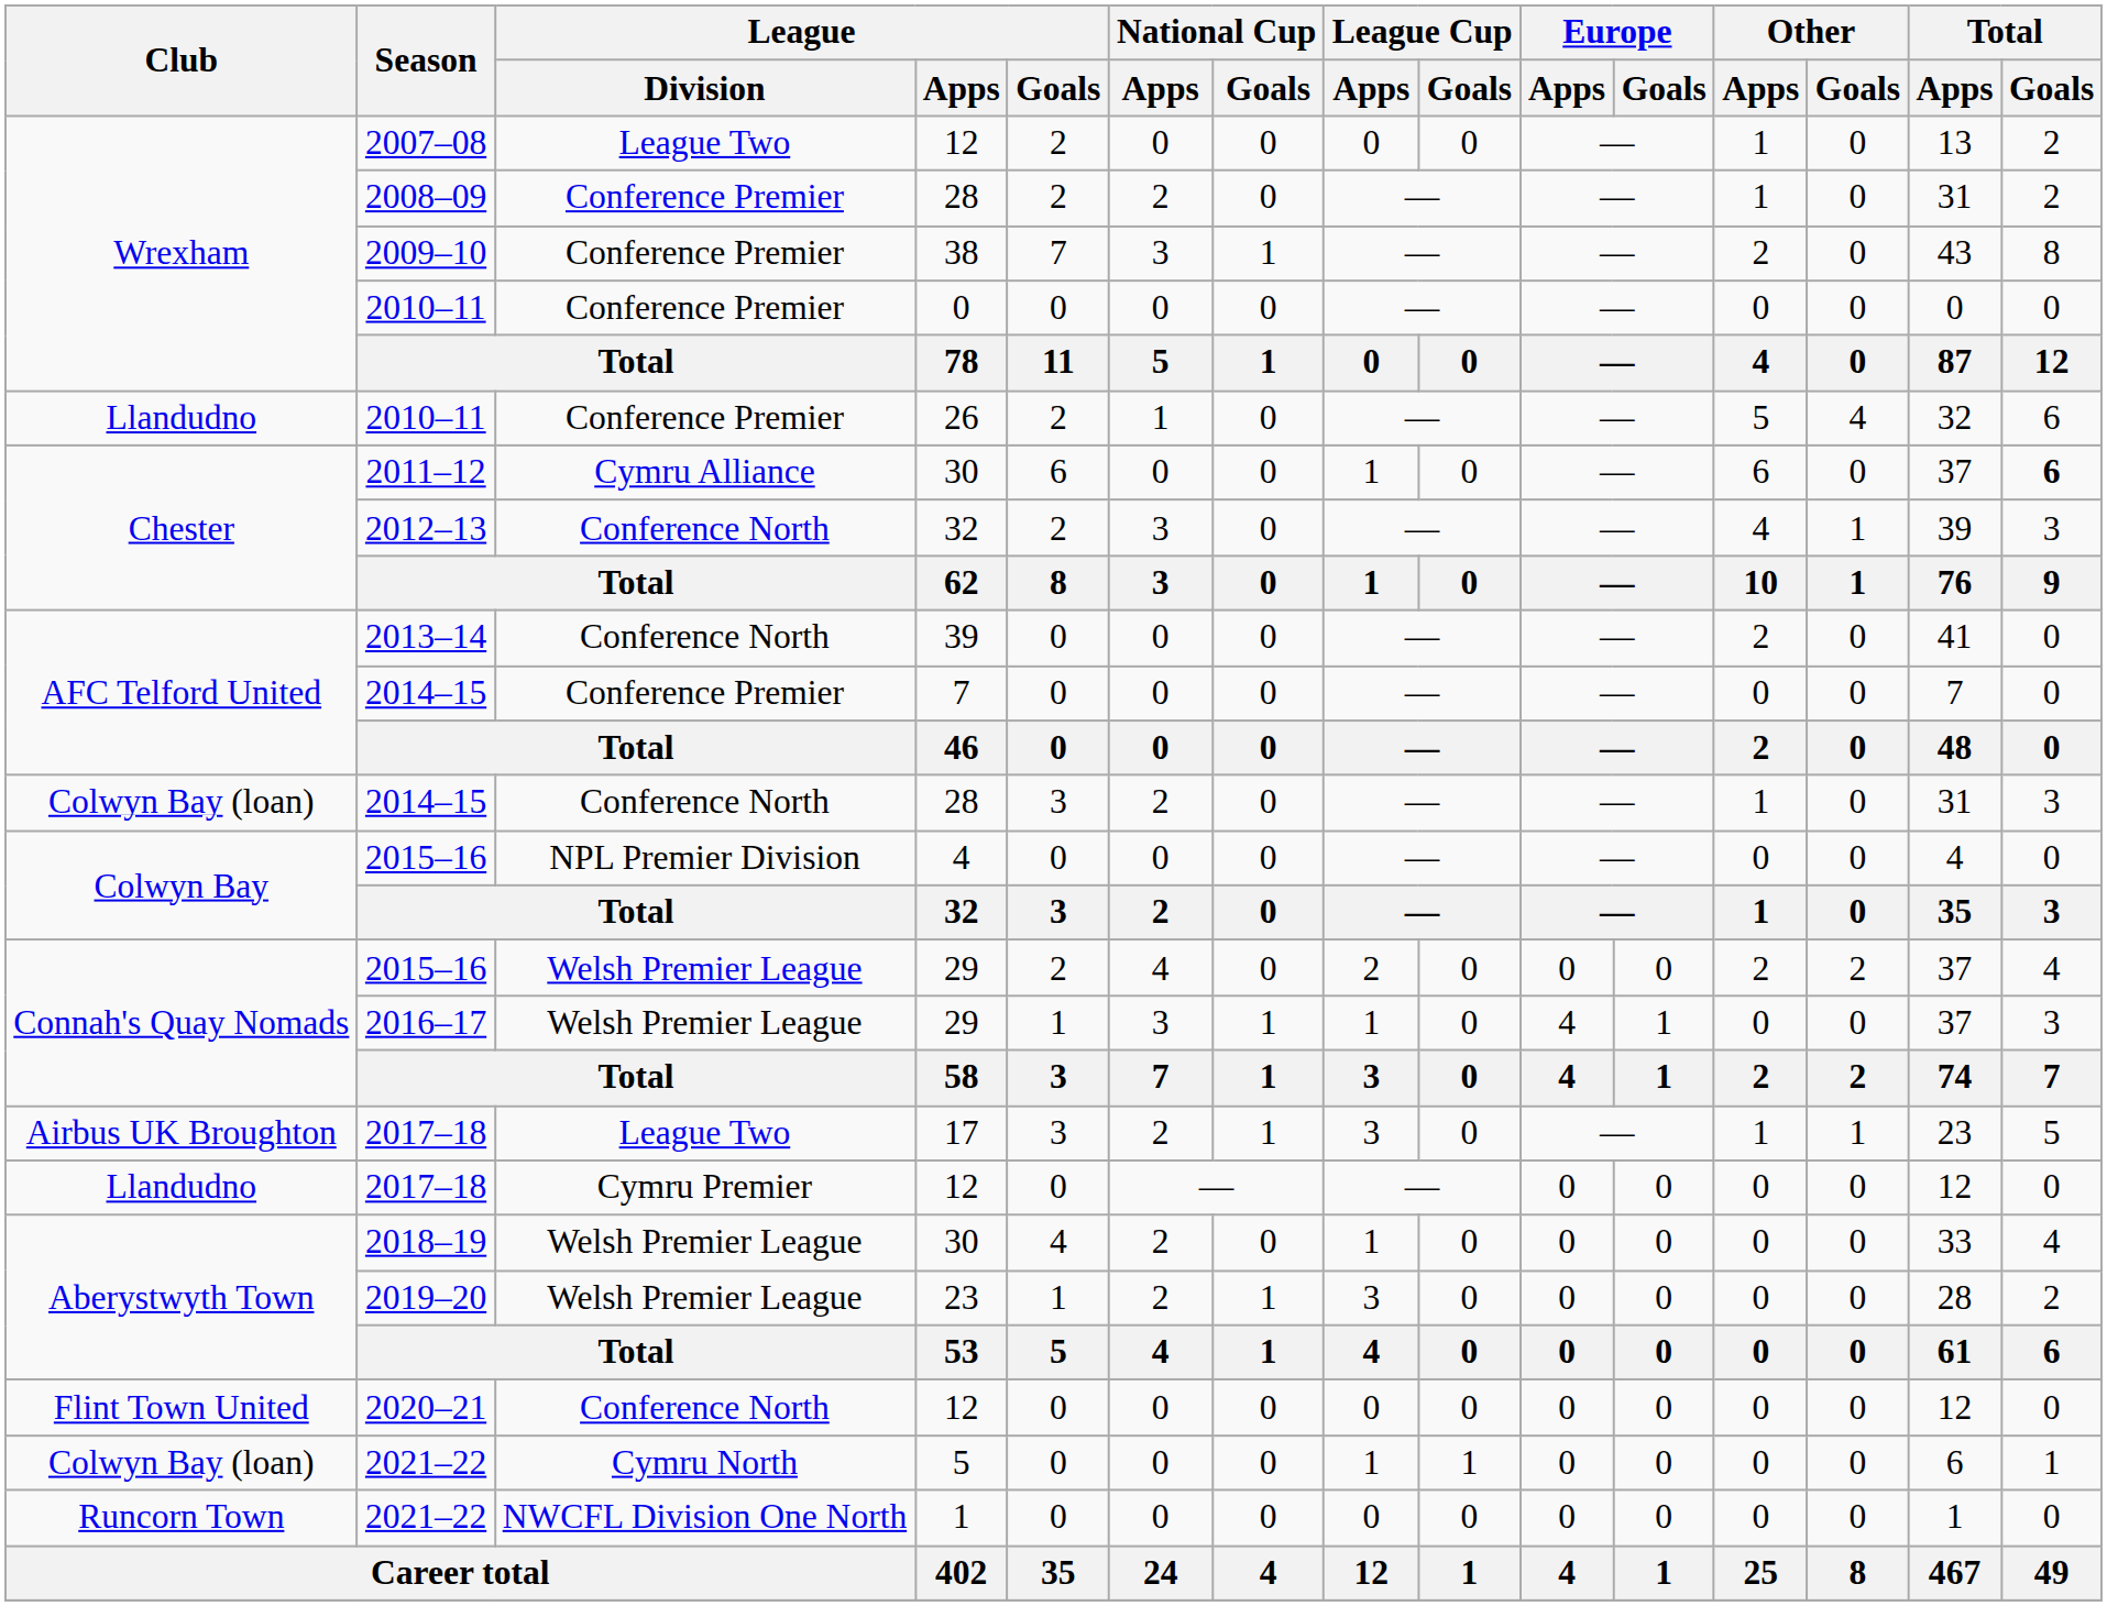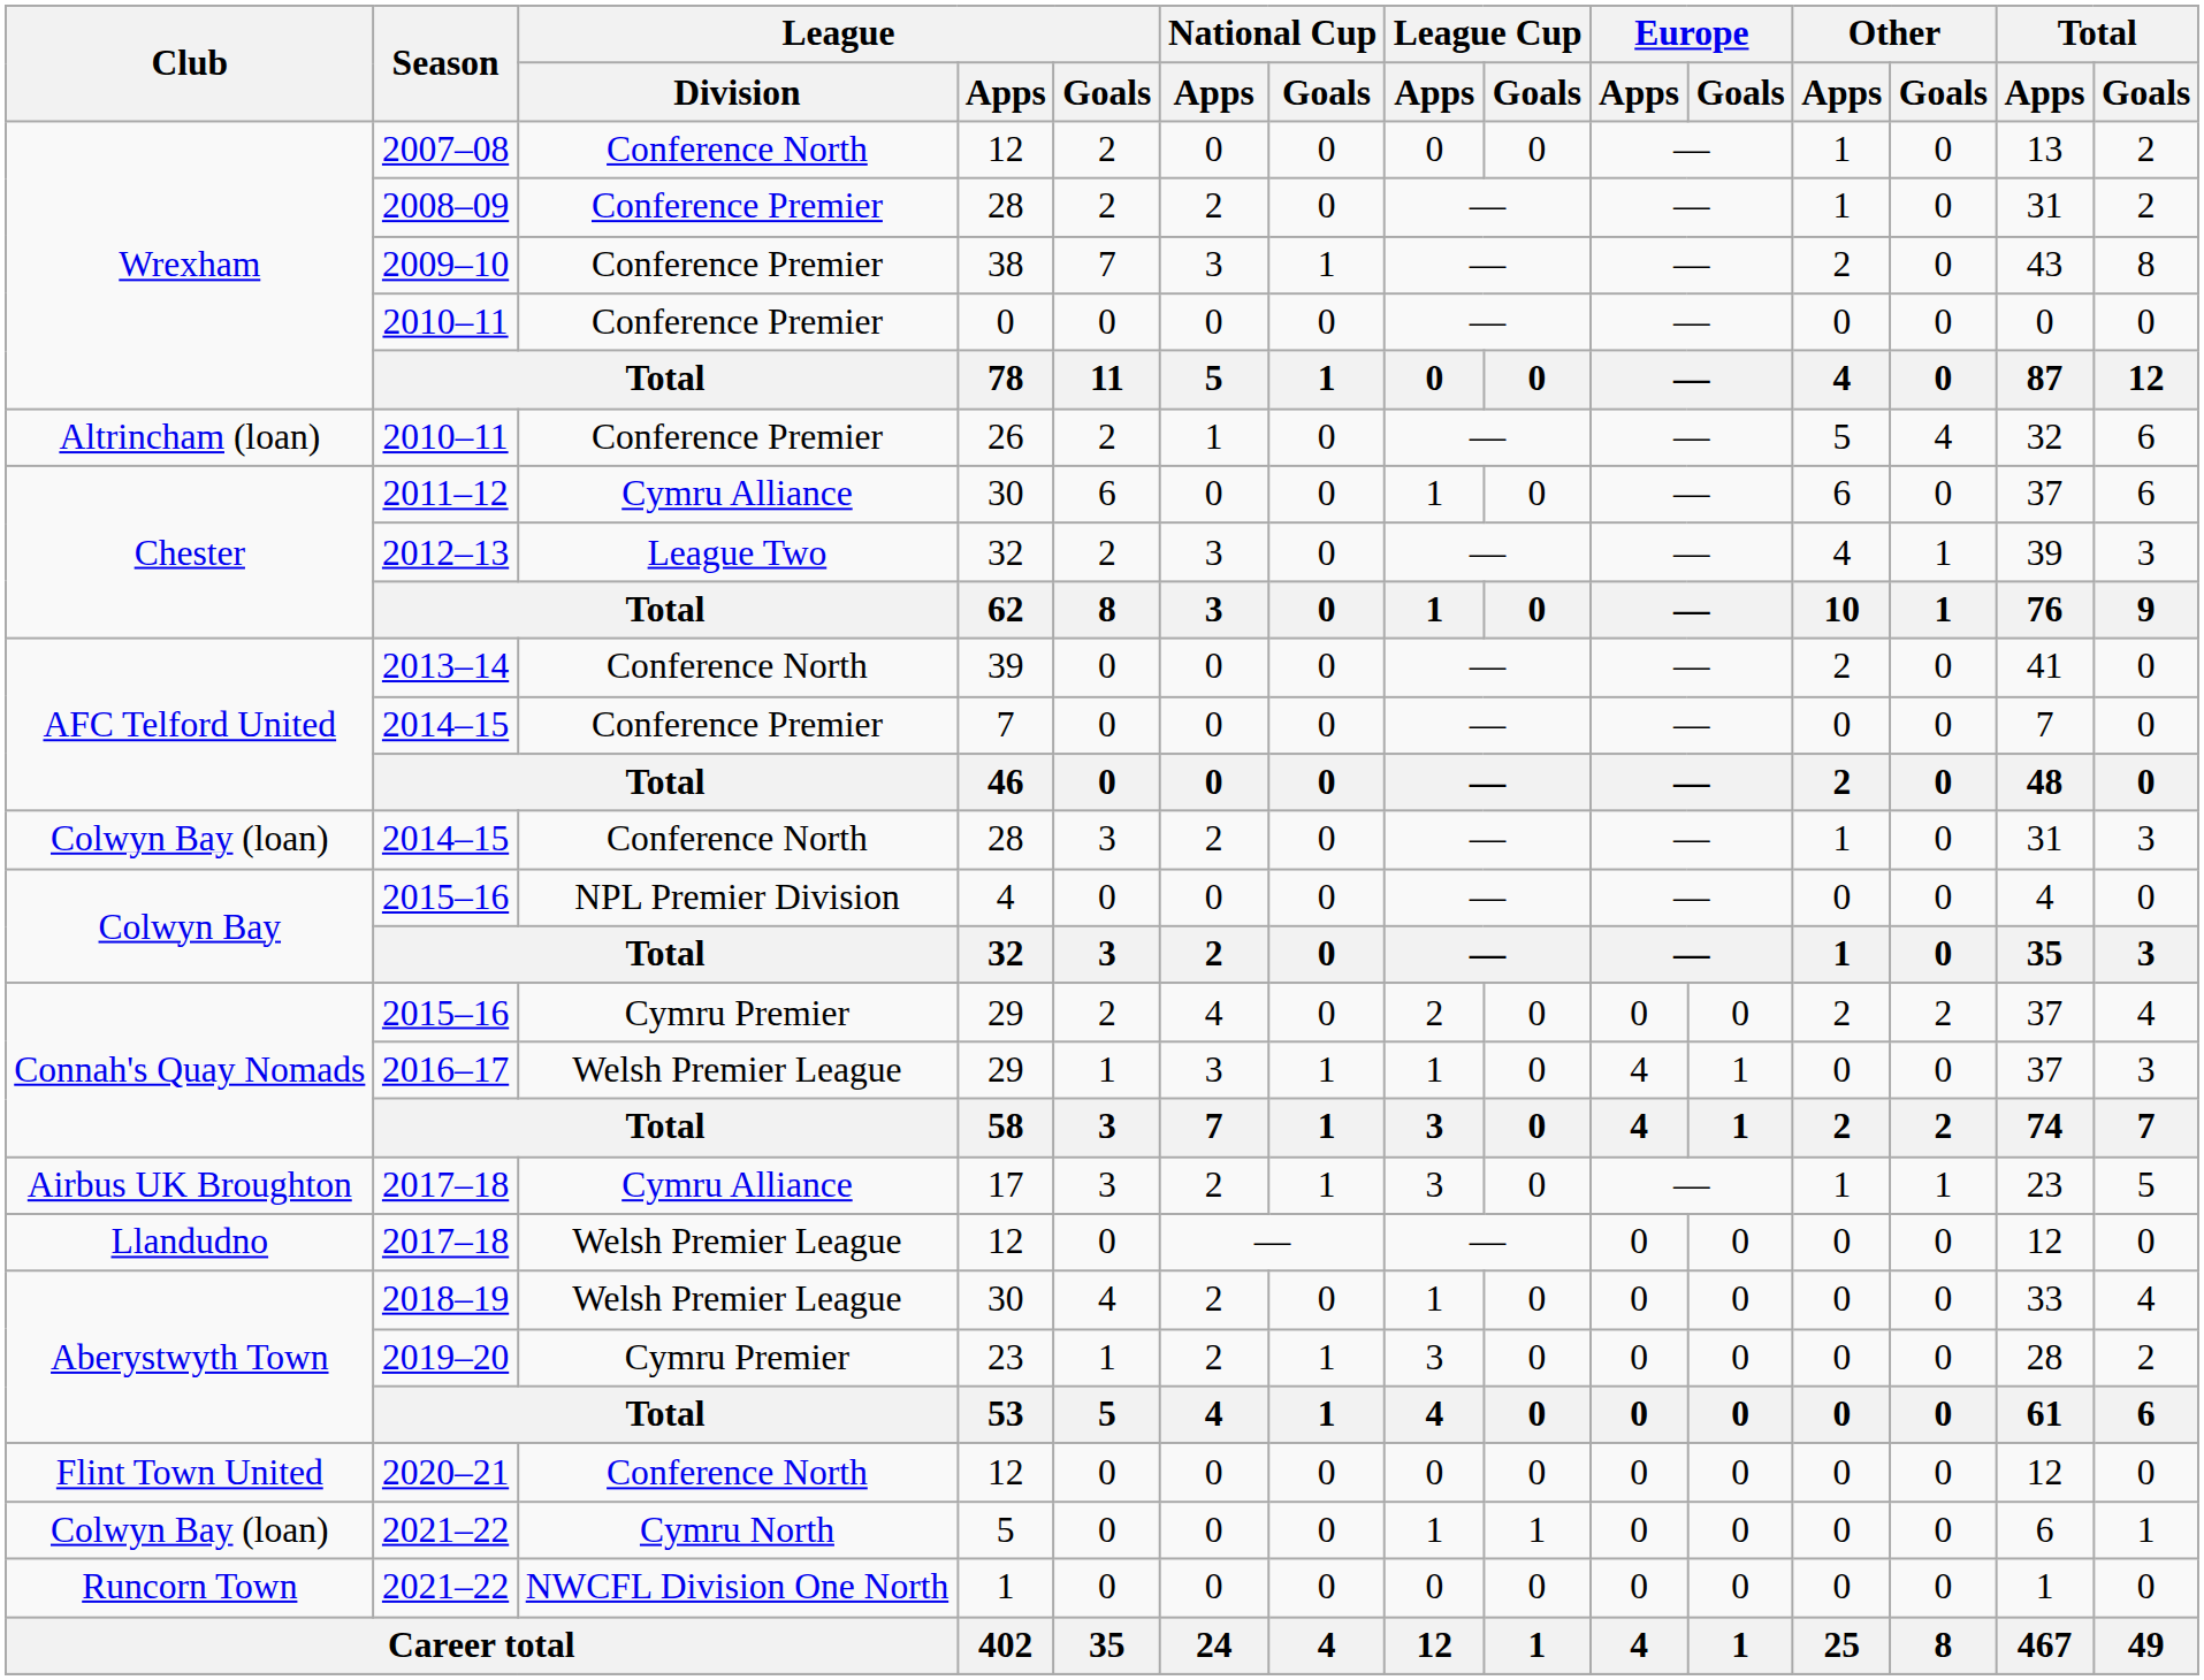 <table class=wikitable style="text-align: center">
 <tr>
 <th rowspan=2>Club</th>
 <th rowspan=2>Season</th>
 <th colspan=3>League</th>
 <th colspan=2>National Cup</th>
 <th colspan=2>League Cup</th>
 <th colspan=2><a href='#'>Europe</a></th>
 <th colspan=2>Other</th>
 <th colspan=2>Total</th>
 </tr>
 <tr>
 <th>Division</th>
 <th>Apps</th>
 <th>Goals</th>
 <th>Apps</th>
 <th>Goals</th>
 <th>Apps</th>
 <th>Goals</th>
 <th>Apps</th>
 <th>Goals</th>
 <th>Apps</th>
 <th>Goals</th>
 <th>Apps</th>
 <th>Goals</th>
 </tr>
 <tr>
 <td rowspan=5><a href='#'>Wrexham</a></td>
 <td><a href='#'>2007–08</a></td>
-<td><a href='#'>League Two</a></td>
+<td><a href='#'>Conference North</a></td>
 <td>12</td>
 <td>2</td>
 <td>0</td>
 <td>0</td>
 <td>0</td>
 <td>0</td>
 <td colspan="2">—</td>
 <td>1</td>
 <td>0</td>
 <td>13</td>
 <td>2</td>
 </tr>
 <tr>
 <td><a href='#'>2008–09</a></td>
 <td><a href='#'>Conference Premier</a></td>
 <td>28</td>
 <td>2</td>
 <td>2</td>
 <td>0</td>
 <td colspan="2">—</td>
 <td colspan="2">—</td>
 <td>1</td>
 <td>0</td>
 <td>31</td>
 <td>2</td>
 </tr>
 <tr>
 <td><a href='#'>2009–10</a></td>
 <td>Conference Premier</td>
 <td>38</td>
 <td>7</td>
 <td>3</td>
 <td>1</td>
 <td colspan="2">—</td>
 <td colspan="2">—</td>
 <td>2</td>
 <td>0</td>
 <td>43</td>
 <td>8</td>
 </tr>
 <tr>
 <td><a href='#'>2010–11</a></td>
 <td>Conference Premier</td>
 <td>0</td>
 <td>0</td>
 <td>0</td>
 <td>0</td>
 <td colspan="2">—</td>
 <td colspan="2">—</td>
 <td>0</td>
 <td>0</td>
 <td>0</td>
 <td>0</td>
 </tr>
 <tr>
 <th colspan=2>Total</th>
 <th>78</th>
 <th>11</th>
 <th>5</th>
 <th>1</th>
 <th>0</th>
 <th>0</th>
 <th colspan="2">—</th>
 <th>4</th>
 <th>0</th>
 <th>87</th>
 <th>12</th>
 </tr>
 <tr>
-<td><a href='#'>Llandudno</a></td>
+<td><a href='#'>Altrincham</a> (loan)</td>
 <td><a href='#'>2010–11</a></td>
 <td>Conference Premier</td>
 <td>26</td>
 <td>2</td>
 <td>1</td>
 <td>0</td>
 <td colspan="2">—</td>
 <td colspan="2">—</td>
 <td>5</td>
 <td>4</td>
 <td>32</td>
 <td>6</td>
 </tr>
 <tr>
 <td rowspan=3><a href='#'>Chester</a></td>
 <td><a href='#'>2011–12</a></td>
 <td><a href='#'>Cymru Alliance</a></td>
 <td>30</td>
 <td>6</td>
 <td>0</td>
 <td>0</td>
 <td>1</td>
 <td>0</td>
 <td colspan="2">—</td>
 <td>6</td>
 <td>0</td>
 <td>37</td>
-<td><strong>6</strong></td>
+<td>6</td>
 </tr>
 <tr>
 <td><a href='#'>2012–13</a></td>
-<td><a href='#'>Conference North</a></td>
+<td><a href='#'>League Two</a></td>
 <td>32</td>
 <td>2</td>
 <td>3</td>
 <td>0</td>
 <td colspan="2">—</td>
 <td colspan="2">—</td>
 <td>4</td>
 <td>1</td>
 <td>39</td>
 <td>3</td>
 </tr>
 <tr>
 <th colspan=2>Total</th>
 <th>62</th>
 <th>8</th>
 <th>3</th>
 <th>0</th>
 <th>1</th>
 <th>0</th>
 <th colspan="2">—</th>
 <th>10</th>
 <th>1</th>
 <th>76</th>
 <th>9</th>
 </tr>
 <tr>
 <td rowspan=3><a href='#'>AFC Telford United</a></td>
 <td><a href='#'>2013–14</a></td>
 <td>Conference North</td>
 <td>39</td>
 <td>0</td>
 <td>0</td>
 <td>0</td>
 <td colspan="2">—</td>
 <td colspan="2">—</td>
 <td>2</td>
 <td>0</td>
 <td>41</td>
 <td>0</td>
 </tr>
 <tr>
 <td><a href='#'>2014–15</a></td>
 <td>Conference Premier</td>
 <td>7</td>
 <td>0</td>
 <td>0</td>
 <td>0</td>
 <td colspan="2">—</td>
 <td colspan="2">—</td>
 <td>0</td>
 <td>0</td>
 <td>7</td>
 <td>0</td>
 </tr>
 <tr>
 <th colspan=2>Total</th>
 <th>46</th>
 <th>0</th>
 <th>0</th>
 <th>0</th>
 <th colspan="2">—</th>
 <th colspan="2">—</th>
 <th>2</th>
 <th>0</th>
 <th>48</th>
 <th>0</th>
 </tr>
 <tr>
 <td><a href='#'>Colwyn Bay</a> (loan)</td>
 <td><a href='#'>2014–15</a></td>
 <td>Conference North</td>
 <td>28</td>
 <td>3</td>
 <td>2</td>
 <td>0</td>
 <td colspan="2">—</td>
 <td colspan="2">—</td>
 <td>1</td>
 <td>0</td>
 <td>31</td>
 <td>3</td>
 </tr>
 <tr>
 <td rowspan=2><a href='#'>Colwyn Bay</a></td>
 <td><a href='#'>2015–16</a></td>
 <td>NPL Premier Division</td>
 <td>4</td>
 <td>0</td>
 <td>0</td>
 <td>0</td>
 <td colspan="2">—</td>
 <td colspan="2">—</td>
 <td>0</td>
 <td>0</td>
 <td>4</td>
 <td>0</td>
 </tr>
 <tr>
 <th colspan=2>Total</th>
 <th>32</th>
 <th>3</th>
 <th>2</th>
 <th>0</th>
 <th colspan="2">—</th>
 <th colspan="2">—</th>
 <th>1</th>
 <th>0</th>
 <th>35</th>
 <th>3</th>
 </tr>
 <tr>
 <td rowspan=3><a href='#'>Connah's Quay Nomads</a></td>
 <td><a href='#'>2015–16</a></td>
-<td><a href='#'>Welsh Premier League</a></td>
+<td>Cymru Premier</td>
 <td>29</td>
 <td>2</td>
 <td>4</td>
 <td>0</td>
 <td>2</td>
 <td>0</td>
 <td>0</td>
 <td>0</td>
 <td>2</td>
 <td>2</td>
 <td>37</td>
 <td>4</td>
 </tr>
 <tr>
 <td><a href='#'>2016–17</a></td>
 <td>Welsh Premier League</td>
 <td>29</td>
 <td>1</td>
 <td>3</td>
 <td>1</td>
 <td>1</td>
 <td>0</td>
 <td>4</td>
 <td>1</td>
 <td>0</td>
 <td>0</td>
 <td>37</td>
 <td>3</td>
 </tr>
 <tr>
 <th colspan=2>Total</th>
 <th>58</th>
 <th>3</th>
 <th>7</th>
 <th>1</th>
 <th>3</th>
 <th>0</th>
 <th>4</th>
 <th>1</th>
 <th>2</th>
 <th>2</th>
 <th>74</th>
 <th>7</th>
 </tr>
 <tr>
 <td><a href='#'>Airbus UK Broughton</a></td>
 <td><a href='#'>2017–18</a></td>
-<td><a href='#'>League Two</a></td>
+<td><a href='#'>Cymru Alliance</a></td>
 <td>17</td>
 <td>3</td>
 <td>2</td>
 <td>1</td>
 <td>3</td>
 <td>0</td>
 <td colspan="2">—</td>
 <td>1</td>
 <td>1</td>
 <td>23</td>
 <td>5</td>
 </tr>
 <tr>
 <td><a href='#'>Llandudno</a></td>
 <td><a href='#'>2017–18</a></td>
-<td>Cymru Premier</td>
+<td>Welsh Premier League</td>
 <td>12</td>
 <td>0</td>
 <td colspan="2">—</td>
 <td colspan="2">—</td>
 <td>0</td>
 <td>0</td>
 <td>0</td>
 <td>0</td>
 <td>12</td>
 <td>0</td>
 </tr>
 <tr>
 <td rowspan=3><a href='#'>Aberystwyth Town</a></td>
 <td><a href='#'>2018–19</a></td>
 <td>Welsh Premier League</td>
 <td>30</td>
 <td>4</td>
 <td>2</td>
 <td>0</td>
 <td>1</td>
 <td>0</td>
 <td>0</td>
 <td>0</td>
 <td>0</td>
 <td>0</td>
 <td>33</td>
 <td>4</td>
 </tr>
 <tr>
 <td><a href='#'>2019–20</a></td>
-<td>Welsh Premier League</td>
+<td>Cymru Premier</td>
 <td>23</td>
 <td>1</td>
 <td>2</td>
 <td>1</td>
 <td>3</td>
 <td>0</td>
 <td>0</td>
 <td>0</td>
 <td>0</td>
 <td>0</td>
 <td>28</td>
 <td>2</td>
 </tr>
 <tr>
 <th colspan=2>Total</th>
 <th>53</th>
 <th>5</th>
 <th>4</th>
 <th>1</th>
 <th>4</th>
 <th>0</th>
 <th>0</th>
 <th>0</th>
 <th>0</th>
 <th>0</th>
 <th>61</th>
 <th>6</th>
 </tr>
 <tr>
 <td><a href='#'>Flint Town United</a></td>
 <td><a href='#'>2020–21</a></td>
 <td><a href='#'>Conference North</a></td>
 <td>12</td>
 <td>0</td>
 <td>0</td>
 <td>0</td>
 <td>0</td>
 <td>0</td>
 <td>0</td>
 <td>0</td>
 <td>0</td>
 <td>0</td>
 <td>12</td>
 <td>0</td>
 </tr>
 <tr>
 <td><a href='#'>Colwyn Bay</a> (loan)</td>
 <td><a href='#'>2021–22</a></td>
 <td><a href='#'>Cymru North</a></td>
 <td>5</td>
 <td>0</td>
 <td>0</td>
 <td>0</td>
 <td>1</td>
 <td>1</td>
 <td>0</td>
 <td>0</td>
 <td>0</td>
 <td>0</td>
 <td>6</td>
 <td>1</td>
 </tr>
 <tr>
 <td><a href='#'>Runcorn Town</a></td>
 <td><a href='#'>2021–22</a></td>
 <td><a href='#'>NWCFL Division One North</a></td>
 <td>1</td>
 <td>0</td>
 <td>0</td>
 <td>0</td>
 <td>0</td>
 <td>0</td>
 <td>0</td>
 <td>0</td>
 <td>0</td>
 <td>0</td>
 <td>1</td>
 <td>0</td>
 </tr>
 <tr>
 <th colspan=3>Career total</th>
 <th>402</th>
 <th>35</th>
 <th>24</th>
 <th>4</th>
 <th>12</th>
 <th>1</th>
 <th>4</th>
 <th>1</th>
 <th>25</th>
 <th>8</th>
 <th>467</th>
 <th>49</th>
 </tr>
 <tr>
 </tr>
 </table>
